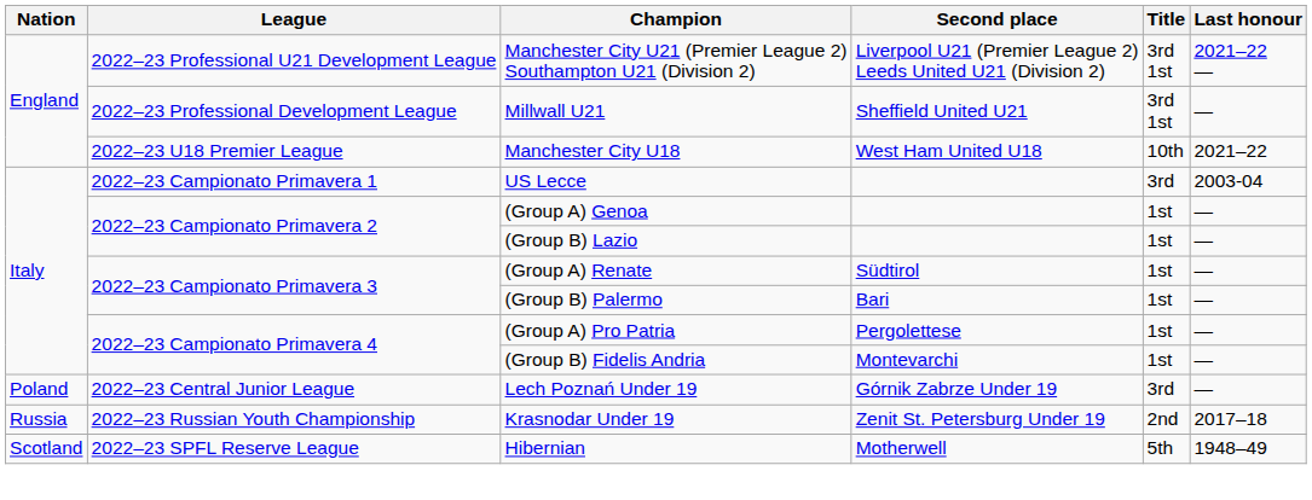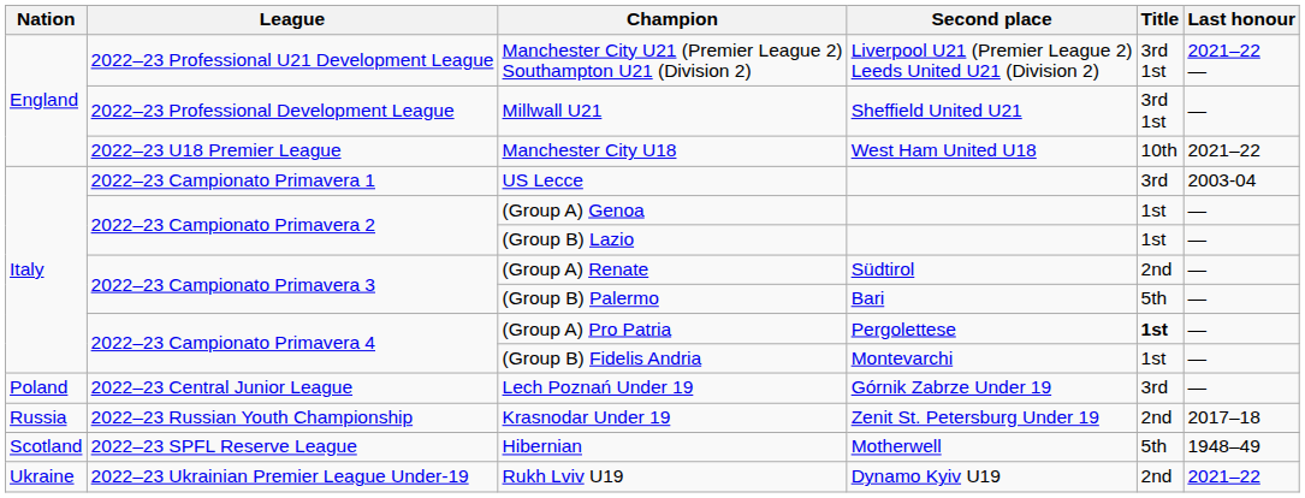 <table class="wikitable sortable">
 <tr>
 <th>Nation</th>
 <th>League</th>
 <th>Champion</th>
 <th>Second place</th>
 <th data-sort-type="number">Title</th>
 <th>Last honour</th>
 </tr>
 <tr>
 <td rowspan=3> <a href='#'>England</a></td>
 <td><a href='#'>2022–23 Professional U21 Development League</a></td>
 <td><a href='#'>Manchester City U21</a> (Premier League 2)<br><a href='#'>Southampton U21</a> (Division 2)</td>
 <td><a href='#'>Liverpool U21</a> (Premier League 2)<br><a href='#'>Leeds United U21</a> (Division 2)</td>
 <td>3rd<br>1st</td>
 <td><a href='#'>2021–22</a><br>—</td>
 </tr>
 <tr>
 <td><a href='#'>2022–23 Professional Development League</a></td>
 <td><a href='#'>Millwall U21</a></td>
 <td><a href='#'>Sheffield United U21</a></td>
 <td>3rd<br>1st</td>
 <td>—</td>
 </tr>
 <tr>
 <td><a href='#'>2022–23 U18 Premier League</a></td>
 <td><a href='#'>Manchester City U18</a></td>
 <td><a href='#'>West Ham United U18</a></td>
 <td>10th</td>
 <td>2021–22</td>
 </tr>
 <tr>
 <td rowspan=7> <a href='#'>Italy</a></td>
 <td><a href='#'>2022–23 Campionato Primavera 1</a></td>
 <td><a href='#'>US Lecce</a></td>
 <td></td>
 <td>3rd</td>
 <td>2003-04</td>
 </tr>
 <tr>
 <td rowspan=2><a href='#'>2022–23 Campionato Primavera 2</a></td>
 <td>(Group A) <a href='#'>Genoa</a></td>
 <td></td>
 <td>1st</td>
 <td>—</td>
 </tr>
 <tr>
 <td>(Group B) <a href='#'>Lazio</a></td>
 <td></td>
 <td>1st</td>
 <td>—</td>
 </tr>
 <tr>
 <td rowspan=2><a href='#'>2022–23 Campionato Primavera 3</a></td>
 <td>(Group A) <a href='#'>Renate</a></td>
 <td><a href='#'>Südtirol</a></td>
-<td>1st</td>
+<td>2nd</td>
 <td>—</td>
 </tr>
 <tr>
 <td>(Group B) <a href='#'>Palermo</a></td>
 <td><a href='#'>Bari</a></td>
-<td>1st</td>
+<td>5th</td>
 <td>—</td>
 </tr>
 <tr>
 <td rowspan=2><a href='#'>2022–23 Campionato Primavera 4</a></td>
 <td>(Group A) <a href='#'>Pro Patria</a></td>
 <td><a href='#'>Pergolettese</a></td>
-<td>1st</td>
+<td><strong>1st</strong></td>
 <td>—</td>
 </tr>
 <tr>
 <td>(Group B) <a href='#'>Fidelis Andria</a></td>
 <td><a href='#'>Montevarchi</a></td>
 <td>1st</td>
 <td>—</td>
 </tr>
 <tr>
 <td rowspan=> <a href='#'>Poland</a></td>
 <td><a href='#'>2022–23 Central Junior League</a></td>
 <td><a href='#'>Lech Poznań Under 19</a></td>
 <td><a href='#'>Górnik Zabrze Under 19</a></td>
 <td>3rd</td>
 <td>—</td>
 </tr>
 <tr>
 <td rowspan=> <a href='#'>Russia</a></td>
 <td><a href='#'>2022–23 Russian Youth Championship</a></td>
 <td><a href='#'>Krasnodar Under 19</a></td>
 <td><a href='#'>Zenit St. Petersburg Under 19</a></td>
 <td>2nd</td>
 <td>2017–18</td>
 </tr>
 <tr>
 <td> <a href='#'>Scotland</a></td>
 <td><a href='#'>2022–23 SPFL Reserve League</a></td>
 <td><a href='#'>Hibernian</a></td>
 <td><a href='#'>Motherwell</a></td>
 <td>5th</td>
 <td>1948–49</td>
 </tr>
+<tr>
+<td rowspan=> <a href='#'>Ukraine</a></td>
+<td><a href='#'>2022–23 Ukrainian Premier League Under-19</a></td>
+<td><a href='#'>Rukh Lviv</a> U19</td>
+<td><a href='#'>Dynamo Kyiv</a> U19</td>
+<td>2nd</td>
+<td><a href='#'>2021–22</a></td>
+</tr>
 </table>
